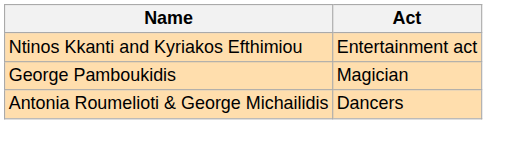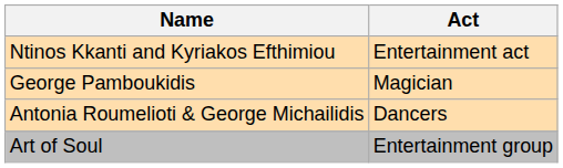 <table class="wikitable">
 <tr>
 <th>Name</th>
 <th>Act</th>
 </tr>
 <tr bgcolor="NavajoWhite">
 <td>Ntinos Kkanti and Kyriakos Efthimiou</td>
 <td>Entertainment act</td>
 </tr>
 <tr bgcolor="NavajoWhite">
 <td>George Pamboukidis</td>
 <td>Magician</td>
 </tr>
 <tr bgcolor="NavajoWhite">
 <td>Antonia Roumelioti & George Michailidis</td>
 <td>Dancers</td>
 </tr>
+<tr bgcolor="#BFBFBF">
+<td>Art of Soul </td>
+<td>Entertainment group</td>
+</tr>
 </table>
